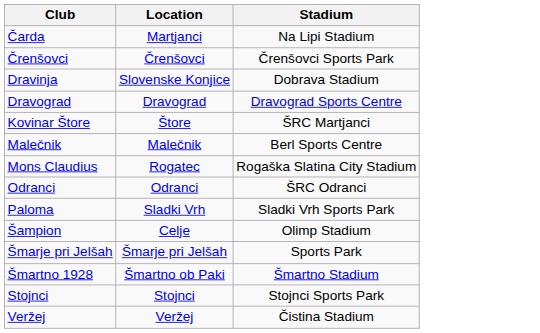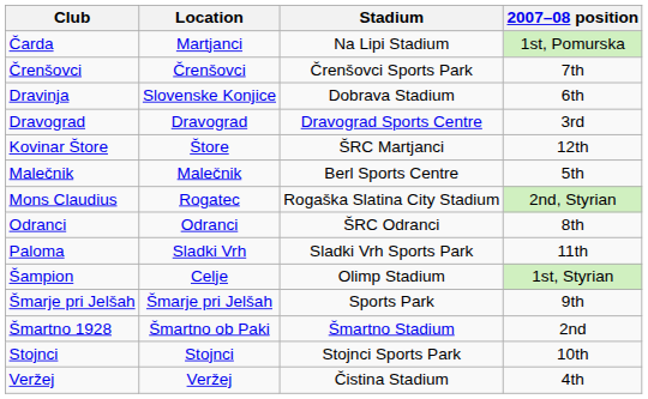 <table class="wikitable" style="text-align:center;">
 <tr>
 <th>Club</th>
 <th>Location</th>
 <th>Stadium</th>
+<th><a href='#'>2007–08</a> position</th>
 </tr>
 <tr>
 <td style="text-align:left;"><a href='#'>Čarda</a></td>
 <td><a href='#'>Martjanci</a></td>
 <td>Na Lipi Stadium</td>
+<td bgcolor="#D0F0C0">1st, Pomurska</td>
 </tr>
 <tr>
 <td style="text-align:left;"><a href='#'>Črenšovci</a></td>
 <td><a href='#'>Črenšovci</a></td>
 <td>Črenšovci Sports Park</td>
+<td>7th</td>
 </tr>
 <tr>
 <td style="text-align:left;"><a href='#'>Dravinja</a></td>
 <td><a href='#'>Slovenske Konjice</a></td>
 <td>Dobrava Stadium</td>
+<td>6th</td>
 </tr>
 <tr>
 <td style="text-align:left;"><a href='#'>Dravograd</a></td>
 <td><a href='#'>Dravograd</a></td>
 <td><a href='#'>Dravograd Sports Centre</a></td>
+<td>3rd</td>
 </tr>
 <tr>
 <td style="text-align:left;"><a href='#'>Kovinar Štore</a></td>
 <td><a href='#'>Štore</a></td>
 <td>ŠRC Martjanci</td>
+<td>12th</td>
 </tr>
 <tr>
 <td style="text-align:left;"><a href='#'>Malečnik</a></td>
 <td><a href='#'>Malečnik</a></td>
 <td>Berl Sports Centre</td>
+<td>5th</td>
 </tr>
 <tr>
 <td style="text-align:left;"><a href='#'>Mons Claudius</a></td>
 <td><a href='#'>Rogatec</a></td>
 <td>Rogaška Slatina City Stadium</td>
+<td bgcolor="#D0F0C0">2nd, Styrian</td>
 </tr>
 <tr>
 <td style="text-align:left;"><a href='#'>Odranci</a></td>
 <td><a href='#'>Odranci</a></td>
 <td>ŠRC Odranci</td>
+<td>8th</td>
 </tr>
 <tr>
 <td style="text-align:left;"><a href='#'>Paloma</a></td>
 <td><a href='#'>Sladki Vrh</a></td>
 <td>Sladki Vrh Sports Park</td>
+<td>11th</td>
 </tr>
 <tr>
 <td style="text-align:left;"><a href='#'>Šampion</a></td>
 <td><a href='#'>Celje</a></td>
 <td>Olimp Stadium</td>
+<td bgcolor="#D0F0C0">1st, Styrian</td>
 </tr>
 <tr>
 <td style="text-align:left;"><a href='#'>Šmarje pri Jelšah</a></td>
 <td><a href='#'>Šmarje pri Jelšah</a></td>
 <td>Sports Park</td>
+<td>9th</td>
 </tr>
 <tr>
 <td style="text-align:left;"><a href='#'>Šmartno 1928</a></td>
 <td><a href='#'>Šmartno ob Paki</a></td>
 <td><a href='#'>Šmartno Stadium</a></td>
+<td>2nd</td>
 </tr>
 <tr>
 <td style="text-align:left;"><a href='#'>Stojnci</a></td>
 <td><a href='#'>Stojnci</a></td>
 <td>Stojnci Sports Park</td>
+<td>10th</td>
 </tr>
 <tr>
 <td style="text-align:left;"><a href='#'>Veržej</a></td>
 <td><a href='#'>Veržej</a></td>
 <td>Čistina Stadium</td>
+<td>4th</td>
 </tr>
 </table>
